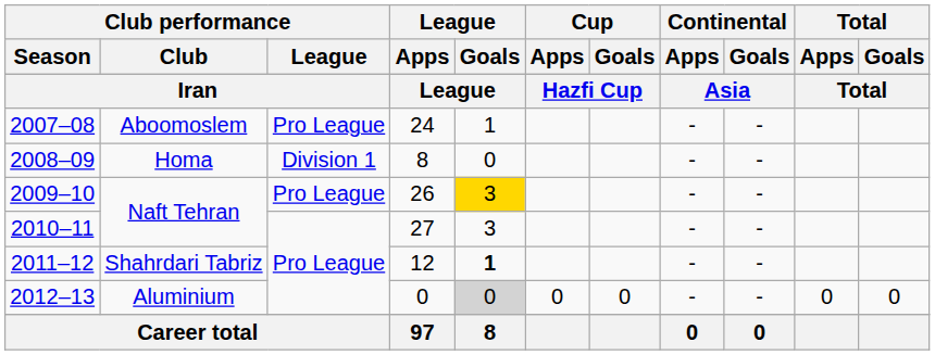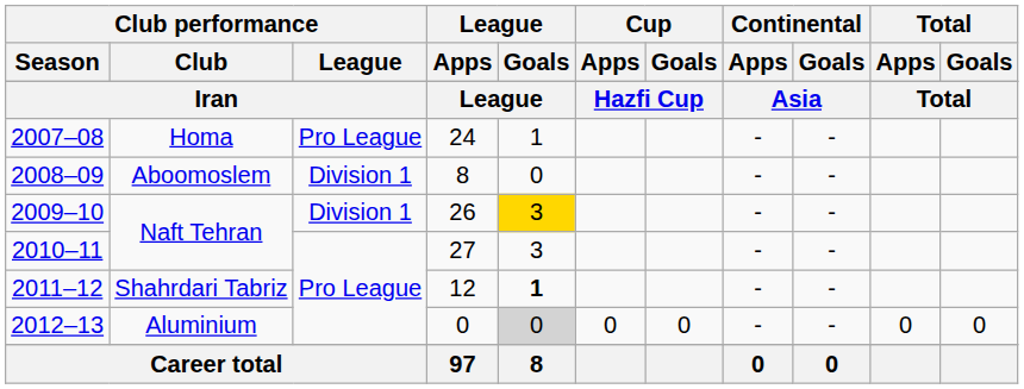 <table class="wikitable" style="text-align:center">
 <tr>
 <th colspan=3>Club performance</th>
 <th colspan=2>League</th>
 <th colspan=2>Cup</th>
 <th colspan=2>Continental</th>
 <th colspan=2>Total</th>
 </tr>
 <tr>
 <th>Season</th>
 <th>Club</th>
 <th>League</th>
 <th>Apps</th>
 <th>Goals</th>
 <th>Apps</th>
 <th>Goals</th>
 <th>Apps</th>
 <th>Goals</th>
 <th>Apps</th>
 <th>Goals</th>
 </tr>
 <tr>
 </tr>
 <tr>
 <th colspan=3>Iran</th>
 <th colspan=2>League</th>
 <th colspan=2><a href='#'>Hazfi Cup</a></th>
 <th colspan=2><a href='#'>Asia</a></th>
 <th colspan=2>Total</th>
 </tr>
 <tr>
 <td><a href='#'>2007–08</a></td>
-<td rowspan="1"><a href='#'>Aboomoslem</a></td>
+<td rowspan="1"><a href='#'>Homa</a></td>
 <td rowspan="1"><a href='#'>Pro League</a></td>
 <td>24</td>
 <td>1</td>
 <td></td>
 <td></td>
 <td>-</td>
 <td>-</td>
 <td></td>
 <td></td>
 </tr>
 <tr>
 <td><a href='#'>2008–09</a></td>
-<td rowspan="1"><a href='#'>Homa</a></td>
+<td rowspan="1"><a href='#'>Aboomoslem</a></td>
 <td rowspan="1"><a href='#'>Division 1</a></td>
 <td>8</td>
 <td>0</td>
 <td></td>
 <td></td>
 <td>-</td>
 <td>-</td>
 <td></td>
 <td></td>
 </tr>
 <tr>
 <td><a href='#'>2009–10</a></td>
 <td rowspan="2"><a href='#'>Naft Tehran</a></td>
-<td rowspan="1"><a href='#'>Pro League</a></td>
+<td rowspan="1"><a href='#'>Division 1</a></td>
 <td>26</td>
 <td style="background: gold;">3</td>
 <td></td>
 <td></td>
 <td>-</td>
 <td>-</td>
 <td></td>
 <td></td>
 </tr>
 <tr>
 <td><a href='#'>2010–11</a></td>
 <td rowspan="3"><a href='#'>Pro League</a></td>
 <td>27</td>
 <td>3</td>
 <td></td>
 <td></td>
 <td>-</td>
 <td>-</td>
 <td></td>
 <td></td>
 </tr>
 <tr>
 <td><a href='#'>2011–12</a></td>
 <td><a href='#'>Shahrdari Tabriz</a></td>
 <td>12</td>
 <td><strong>1</strong></td>
 <td></td>
 <td></td>
 <td>-</td>
 <td>-</td>
 <td></td>
 <td></td>
 </tr>
 <tr>
 <td><a href='#'>2012–13</a></td>
 <td><a href='#'>Aluminium</a></td>
 <td>0</td>
 <td style="background: lightgrey;">0</td>
 <td>0</td>
 <td>0</td>
 <td>-</td>
 <td>-</td>
 <td>0</td>
 <td>0</td>
 </tr>
 <tr>
 </tr>
 <tr>
 <th colspan=3>Career total</th>
 <th>97</th>
 <th>8</th>
 <th></th>
 <th></th>
 <th>0</th>
 <th>0</th>
 <th></th>
 <th></th>
 </tr>
 </table>
